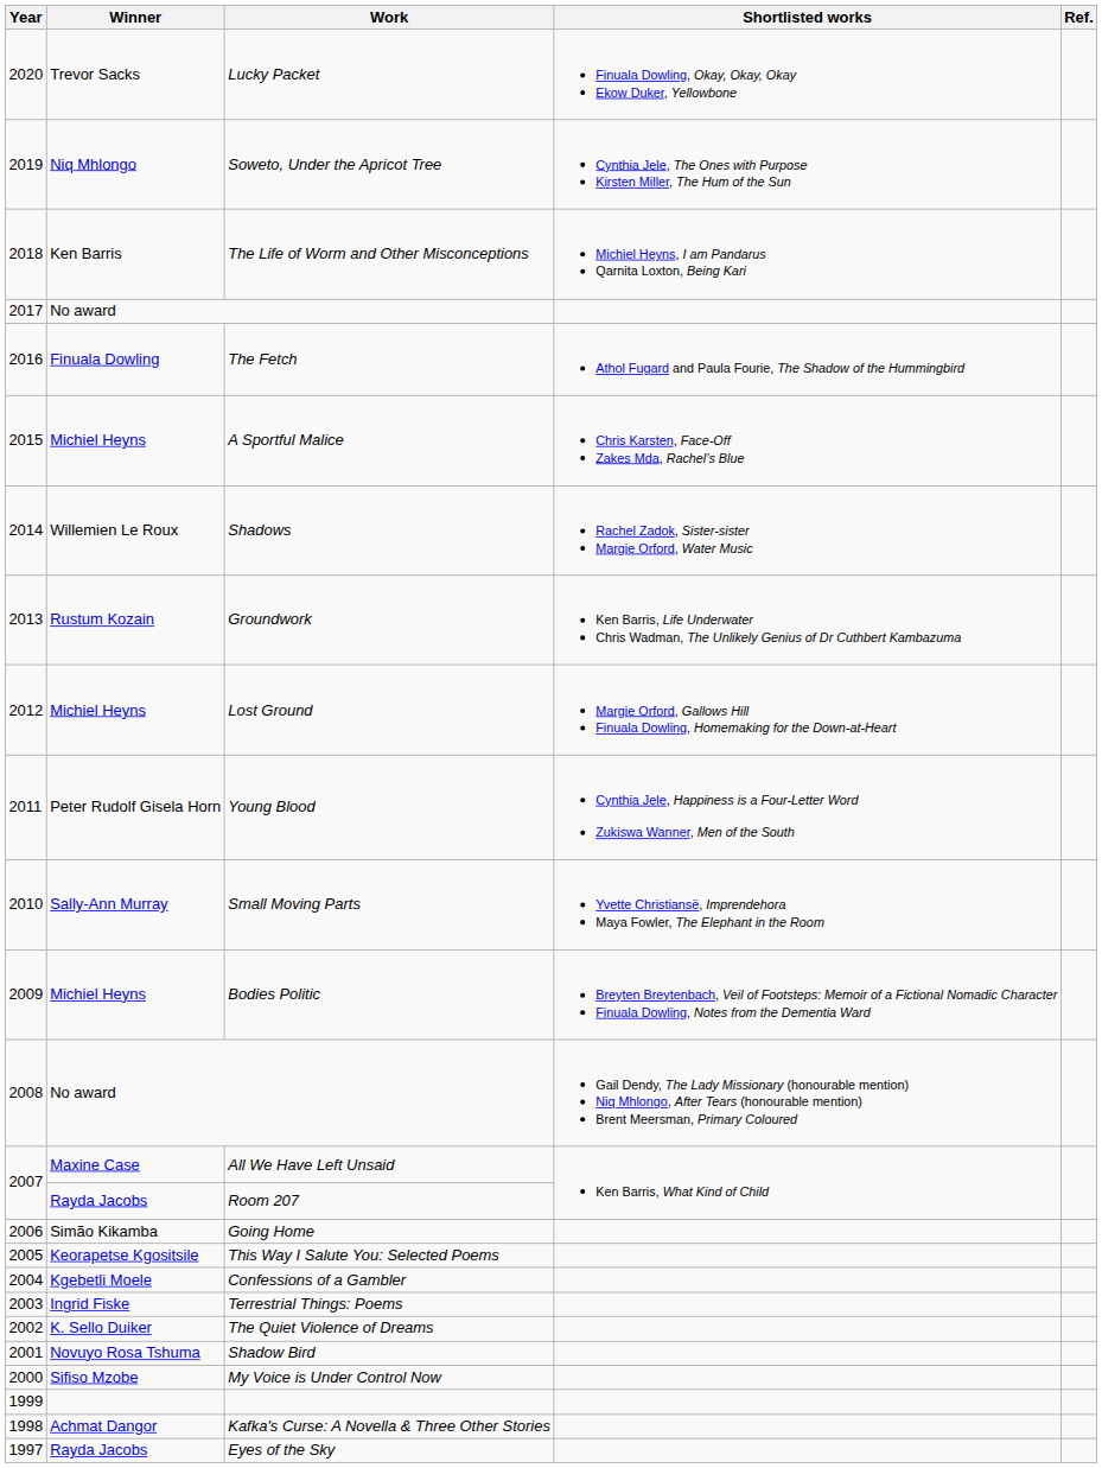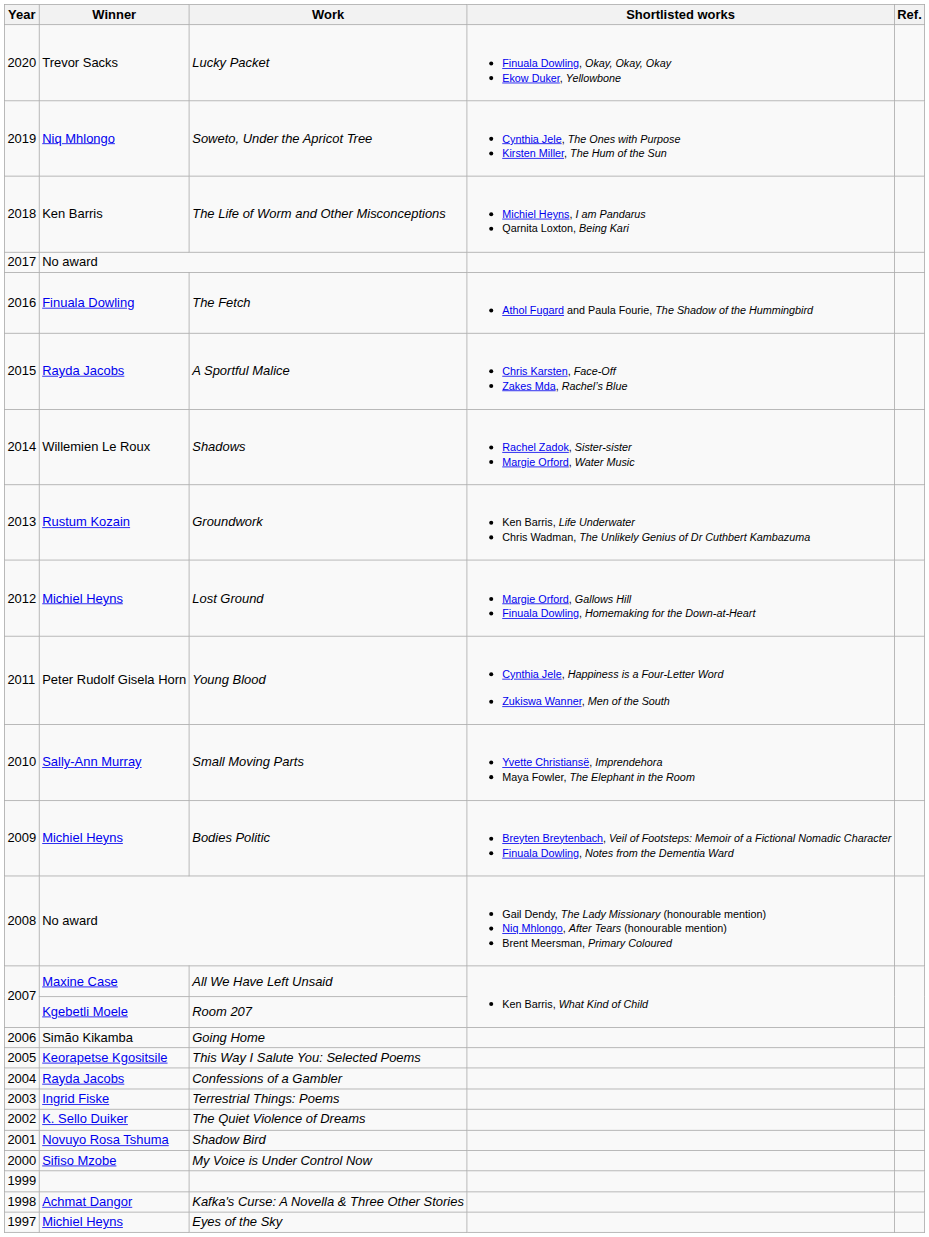 <table class="wikitable sortable">
 <tr>
 <th>Year</th>
 <th>Winner</th>
 <th>Work</th>
 <th>Shortlisted works</th>
 <th>Ref.</th>
 </tr>
 <tr>
 <td>2020</td>
 <td>Trevor Sacks</td>
 <td><em>Lucky Packet</em></td>
 <td><br><ul><li><small><a href='#'>Finuala Dowling</a>, <em>Okay, Okay, Okay</em></small></li><li><small><a href='#'>Ekow Duker</a>, <em>Yellowbone</em></small></li></ul></td>
 <td></td>
 </tr>
 <tr>
 <td>2019</td>
 <td><a href='#'>Niq Mhlongo</a></td>
 <td><em>Soweto, Under the Apricot Tree</em></td>
 <td><br><ul><li><small><a href='#'>Cynthia Jele</a>, <em>The Ones with Purpose</em></small></li><li><small><a href='#'>Kirsten Miller</a>, <em>The Hum of the Sun</em></small></li></ul></td>
 <td></td>
 </tr>
 <tr>
 <td>2018</td>
 <td>Ken Barris</td>
 <td><em>The Life of Worm and Other Misconceptions</em></td>
 <td><br><ul><li><small><a href='#'>Michiel Heyns</a>, <em>I am Pandarus</em></small></li><li><small>Qarnita Loxton, <em>Being Kari</em></small></li></ul></td>
 <td></td>
 </tr>
 <tr>
 <td>2017</td>
 <td colspan="2">No award</td>
 <td></td>
 <td></td>
 </tr>
 <tr>
 <td>2016</td>
 <td><a href='#'>Finuala Dowling</a></td>
 <td><em>The Fetch</em></td>
 <td><br><ul><li><small><a href='#'>Athol Fugard</a> and Paula Fourie, <em>The Shadow of the Hummingbird</em></small></li></ul></td>
 <td></td>
 </tr>
 <tr>
 <td>2015</td>
-<td><a href='#'>Michiel Heyns</a></td>
+<td><a href='#'>Rayda Jacobs</a></td>
 <td><em>A Sportful Malice</em></td>
 <td><br><ul><li><small><a href='#'>Chris Karsten</a>, <em>Face-Off</em></small></li><li><small><a href='#'>Zakes Mda</a>, <em>Rachel’s Blue</em></small></li></ul></td>
 <td></td>
 </tr>
 <tr>
 <td>2014</td>
 <td>Willemien Le Roux</td>
 <td><em>Shadows</em></td>
 <td><br><ul><li><small><a href='#'>Rachel Zadok</a>, <em>Sister-sister</em></small></li><li><small><a href='#'>Margie Orford</a>, <em>Water Music</em></small></li></ul></td>
 <td></td>
 </tr>
 <tr>
 <td>2013</td>
 <td><a href='#'>Rustum Kozain</a></td>
 <td><em>Groundwork</em></td>
 <td><br><ul><li><small>Ken Barris, <em>Life Underwater</em></small></li><li><small>Chris Wadman, <em>The Unlikely Genius of Dr Cuthbert Kambazuma</em></small></li></ul></td>
 <td></td>
 </tr>
 <tr>
 <td>2012</td>
 <td><a href='#'>Michiel Heyns</a></td>
 <td><em>Lost Ground</em></td>
 <td><br><ul><li><small><a href='#'>Margie Orford</a>, <em>Gallows Hill</em></small></li><li><small><a href='#'>Finuala Dowling</a>, <em>Homemaking for the Down-at-Heart</em></small></li></ul></td>
 <td></td>
 </tr>
 <tr>
 <td>2011</td>
 <td>Peter Rudolf Gisela Horn</td>
 <td><em>Young Blood</em></td>
 <td><br><ul><li><small><a href='#'>Cynthia Jele</a>, <em>Happiness is a Four-Letter Word</em></small></li></ul><ul><li><small><a href='#'>Zukiswa Wanner</a>, <em>Men of the South</em></small></li></ul></td>
 <td></td>
 </tr>
 <tr>
 <td>2010</td>
 <td><a href='#'>Sally-Ann Murray</a></td>
 <td><em>Small Moving Parts</em></td>
 <td><br><ul><li><small><a href='#'>Yvette Christiansë</a>, <em>Imprendehora</em></small></li><li><small>Maya Fowler, <em>The Elephant in the Room</em></small></li></ul></td>
 <td></td>
 </tr>
 <tr>
 <td>2009</td>
 <td><a href='#'>Michiel Heyns</a></td>
 <td><em>Bodies Politic</em></td>
 <td><br><ul><li><small><a href='#'>Breyten Breytenbach</a>, <em>Veil of Footsteps: Memoir of a Fictional Nomadic Character</em></small></li><li><small><a href='#'>Finuala Dowling</a>, <em>Notes from the Dementia Ward</em></small></li></ul></td>
 <td></td>
 </tr>
 <tr>
 <td>2008</td>
 <td colspan="2">No award</td>
 <td><br><ul><li><small>Gail Dendy, <em>The Lady Missionary</em> (honourable mention)</small></li><li><small><a href='#'>Niq Mhlongo</a>, <em>After Tears</em> (honourable mention)</small></li><li><small>Brent Meersman, <em>Primary Coloured</em></small></li></ul></td>
 <td></td>
 </tr>
 <tr>
 <td rowspan="2">2007</td>
 <td><a href='#'>Maxine Case</a></td>
 <td><em>All We Have Left Unsaid</em></td>
 <td rowspan="2"><br><ul><li><small>Ken Barris, <em>What Kind of Child</em></small></li></ul></td>
 <td rowspan="2"></td>
 </tr>
 <tr>
-<td><a href='#'>Rayda Jacobs</a></td>
+<td><a href='#'>Kgebetli Moele</a></td>
 <td><em>Room 207</em></td>
 </tr>
 <tr>
 <td>2006</td>
 <td>Simão Kikamba</td>
 <td><em>Going Home</em></td>
 <td></td>
 <td></td>
 </tr>
 <tr>
 <td>2005</td>
 <td><a href='#'>Keorapetse Kgositsile</a></td>
 <td><em>This Way I Salute You: Selected Poems</em></td>
 <td></td>
 <td></td>
 </tr>
 <tr>
 <td>2004</td>
-<td><a href='#'>Kgebetli Moele</a></td>
+<td><a href='#'>Rayda Jacobs</a></td>
 <td><em>Confessions of a Gambler</em></td>
 <td></td>
 <td></td>
 </tr>
 <tr>
 <td>2003</td>
 <td><a href='#'>Ingrid Fiske</a></td>
 <td><em>Terrestrial Things: Poems</em></td>
 <td></td>
 <td></td>
 </tr>
 <tr>
 <td>2002</td>
 <td><a href='#'>K. Sello Duiker</a></td>
 <td><em>The Quiet Violence of Dreams</em></td>
 <td></td>
 <td></td>
 </tr>
 <tr>
 <td>2001</td>
 <td><a href='#'>Novuyo Rosa Tshuma</a></td>
 <td><em>Shadow Bird</em></td>
 <td></td>
 <td></td>
 </tr>
 <tr>
 <td>2000</td>
 <td><a href='#'>Sifiso Mzobe</a></td>
 <td><em>My Voice is Under Control Now</em></td>
 <td></td>
 <td></td>
 </tr>
 <tr>
 <td>1999</td>
 <td></td>
 <td></td>
 <td></td>
 <td></td>
 </tr>
 <tr>
 <td>1998</td>
 <td><a href='#'>Achmat Dangor</a></td>
 <td><em>Kafka's Curse: A Novella & Three Other Stories</em></td>
 <td></td>
 <td></td>
 </tr>
 <tr>
 <td>1997</td>
-<td><a href='#'>Rayda Jacobs</a></td>
+<td><a href='#'>Michiel Heyns</a></td>
 <td><em>Eyes of the Sky</em></td>
 <td></td>
 <td></td>
 </tr>
 </table>
